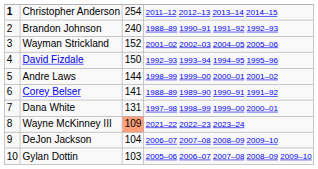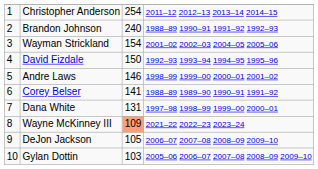 <table class="wikitable">
 <tr>
 </tr>
 <tr>
-<td><strong>1</strong></td>
+<td>1</td>
 <td>Christopher Anderson</td>
 <td>254</td>
 <td style="font-size:80%;"><a href='#'>2011–12</a> <a href='#'>2012–13</a> <a href='#'>2013–14</a> <a href='#'>2014–15</a></td>
 </tr>
 <tr>
 <td>2</td>
 <td>Brandon Johnson</td>
 <td>240</td>
 <td style="font-size:80%;"><a href='#'>1988–89</a> <a href='#'>1990–91</a> <a href='#'>1991–92</a> <a href='#'>1992–93</a></td>
 </tr>
 <tr>
 <td>3</td>
 <td>Wayman Strickland</td>
-<td>152</td>
+<td>154</td>
 <td style="font-size:80%;"><a href='#'>2001–02</a> <a href='#'>2002–03</a> <a href='#'>2004–05</a> <a href='#'>2005–06</a></td>
 </tr>
 <tr>
 <td>4</td>
 <td><a href='#'>David Fizdale</a></td>
 <td>150</td>
 <td style="font-size:80%;"><a href='#'>1992–93</a> <a href='#'>1993–94</a> <a href='#'>1994–95</a> <a href='#'>1995–96</a></td>
 </tr>
 <tr>
 <td>5</td>
 <td>Andre Laws</td>
-<td>144</td>
+<td>146</td>
 <td style="font-size:80%;"><a href='#'>1998–99</a> <a href='#'>1999–00</a> <a href='#'>2000–01</a> <a href='#'>2001–02</a></td>
 </tr>
 <tr>
 <td>6</td>
 <td><a href='#'>Corey Belser</a></td>
 <td>141</td>
 <td style="font-size:80%;"><a href='#'>1988–89</a> <a href='#'>1989–90</a> <a href='#'>1990–91</a> <a href='#'>1991–92</a></td>
 </tr>
 <tr>
 <td>7</td>
 <td>Dana White</td>
 <td>131</td>
 <td style="font-size:80%;"><a href='#'>1997–98</a> <a href='#'>1998–99</a> <a href='#'>1999–00</a> <a href='#'>2000–01</a></td>
 </tr>
 <tr>
 <td>8</td>
 <td>Wayne McKinney III</td>
 <td style="background: lightsalmon;">109</td>
 <td style="font-size:80%;"><a href='#'>2021–22</a> <a href='#'>2022–23</a> <a href='#'>2023–24</a></td>
 </tr>
 <tr>
 <td>9</td>
 <td>DeJon Jackson</td>
-<td>104</td>
+<td>105</td>
 <td style="font-size:80%;"><a href='#'>2006–07</a> <a href='#'>2007–08</a> <a href='#'>2008–09</a> <a href='#'>2009–10</a></td>
 </tr>
 <tr>
 <td>10</td>
 <td>Gylan Dottin</td>
 <td>103</td>
 <td style="font-size:80%;"><a href='#'>2005–06</a> <a href='#'>2006–07</a> <a href='#'>2007–08</a> <a href='#'>2008–09</a> <a href='#'>2009–10</a></td>
 </tr>
 </table>
